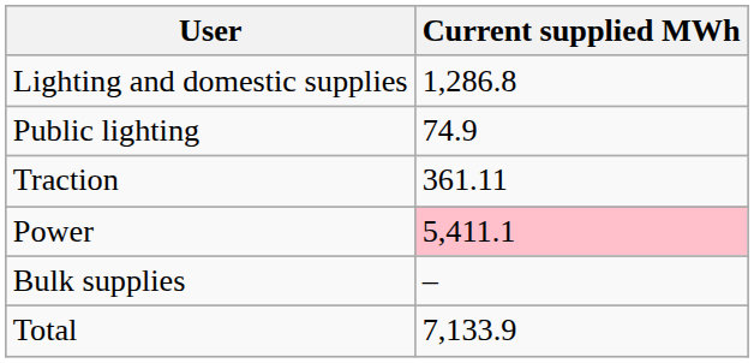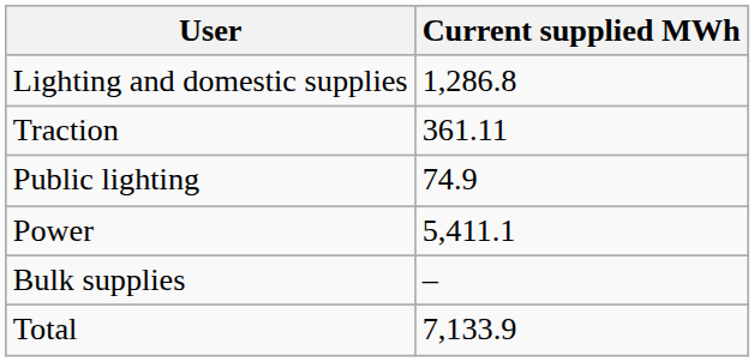 <table class="wikitable">
 <tr>
 <th>User</th>
 <th>Current supplied MWh</th>
 </tr>
 <tr>
 <td>Lighting and domestic supplies</td>
 <td>1,286.8</td>
 </tr>
 <tr>
+<td>Traction</td>
+<td>361.11</td>
+</tr>
+<tr>
 <td>Public lighting</td>
 <td>74.9</td>
 </tr>
 <tr>
-<td>Traction</td>
-<td>361.11</td>
-</tr>
-<tr>
 <td>Power</td>
-<td style="background: pink;">5,411.1</td>
+<td>5,411.1</td>
 </tr>
 <tr>
 <td>Bulk supplies</td>
 <td>–</td>
 </tr>
 <tr>
 <td>Total</td>
 <td>7,133.9</td>
 </tr>
 </table>
